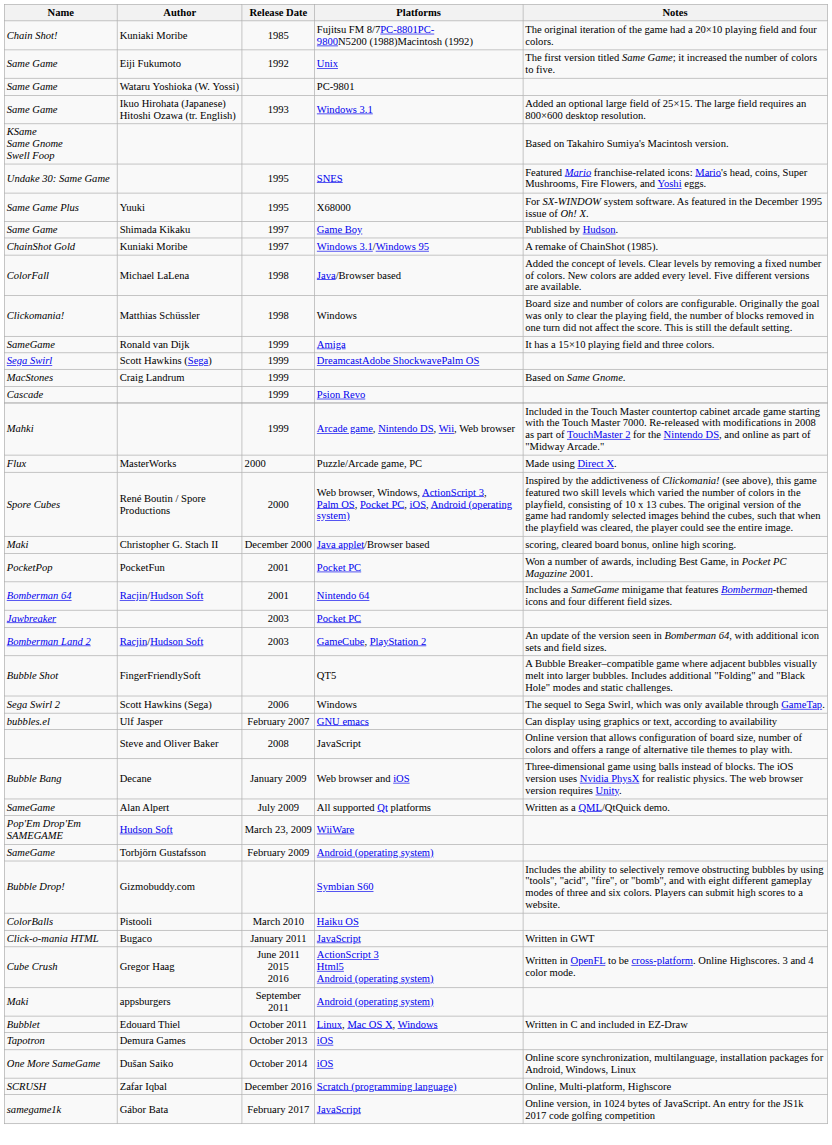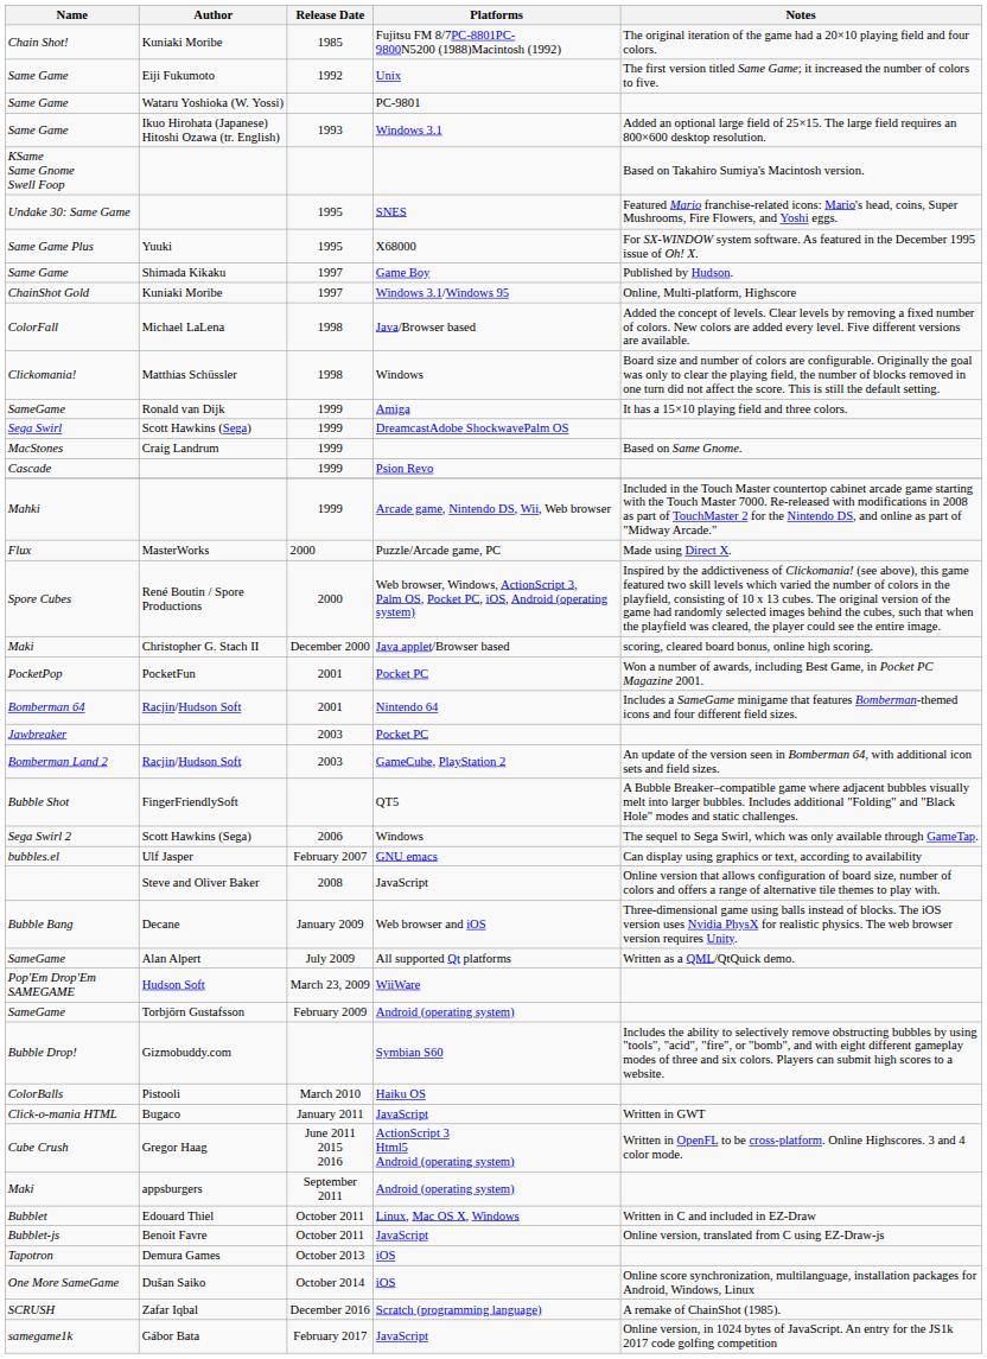 <table class="wikitable sortable">
 <tr>
 <th scope="col">Name</th>
 <th scope="col">Author</th>
 <th scope="col" align="center">Release Date</th>
 <th scope="col">Platforms</th>
 <th scope="col" class="unsortable">Notes</th>
 </tr>
 <tr>
 <td><em>Chain Shot!</em></td>
 <td>Kuniaki Moribe</td>
 <td align="center">1985</td>
 <td>Fujitsu FM 8/7<a href='#'>PC-8801</a><a href='#'>PC-9800</a>N5200 (1988)Macintosh (1992)</td>
 <td>The original iteration of the game had a 20×10 playing field and four colors.</td>
 </tr>
 <tr>
 <td><em>Same Game</em></td>
 <td>Eiji Fukumoto</td>
 <td align="center">1992</td>
 <td><a href='#'>Unix</a></td>
 <td>The first version titled <em>Same Game</em>; it increased the number of colors to five.</td>
 </tr>
 <tr>
 <td><em>Same Game</em></td>
 <td>Wataru Yoshioka (W. Yossi)</td>
 <td></td>
 <td>PC-9801</td>
 <td></td>
 </tr>
 <tr>
 <td><em>Same Game</em></td>
 <td>Ikuo Hirohata (Japanese)<br>Hitoshi Ozawa (tr. English)</td>
 <td align="center">1993</td>
 <td><a href='#'>Windows 3.1</a></td>
 <td>Added an optional large field of 25×15. The large field requires an 800×600 desktop resolution.</td>
 </tr>
 <tr>
 <td><em>KSame</em><br><em>Same Gnome</em><br><em>Swell Foop</em></td>
 <td></td>
 <td></td>
 <td></td>
 <td>Based on Takahiro Sumiya's Macintosh version.</td>
 </tr>
 <tr>
 <td><em>Undake 30: Same Game</em></td>
 <td></td>
 <td align="center">1995</td>
 <td><a href='#'>SNES</a></td>
 <td>Featured <em><a href='#'>Mario</a></em> franchise-related icons: <a href='#'>Mario</a>'s head, coins, Super Mushrooms, Fire Flowers, and <a href='#'>Yoshi</a> eggs.</td>
 </tr>
 <tr>
 <td><em>Same Game Plus</em></td>
 <td>Yuuki</td>
 <td align="center">1995</td>
 <td>X68000</td>
 <td>For <em>SX-WINDOW</em> system software. As featured in the December 1995 issue of <em>Oh! X</em>.</td>
 </tr>
 <tr>
 <td><em>Same Game</em></td>
 <td>Shimada Kikaku</td>
 <td align="center">1997</td>
 <td><a href='#'>Game Boy</a></td>
 <td>Published by <a href='#'>Hudson</a>.</td>
 </tr>
 <tr>
 <td><em>ChainShot Gold</em></td>
 <td>Kuniaki Moribe</td>
 <td align="center">1997</td>
 <td><a href='#'>Windows 3.1</a>/<a href='#'>Windows 95</a></td>
-<td>A remake of ChainShot (1985).</td>
+<td>Online, Multi-platform, Highscore</td>
 </tr>
 <tr>
 <td><em>ColorFall</em></td>
 <td>Michael LaLena</td>
 <td align="center">1998</td>
 <td><a href='#'>Java</a>/Browser based</td>
 <td>Added the concept of levels. Clear levels by removing a fixed number of colors. New colors are added every level. Five different versions are available.</td>
 </tr>
 <tr>
 <td><em>Clickomania!</em></td>
 <td>Matthias Schüssler</td>
 <td align="center">1998</td>
 <td>Windows</td>
 <td>Board size and number of colors are configurable. Originally the goal was only to clear the playing field, the number of blocks removed in one turn did not affect the score. This is still the default setting.</td>
 </tr>
 <tr>
 <td><em>SameGame</em></td>
 <td>Ronald van Dijk</td>
 <td align="center">1999</td>
 <td><a href='#'>Amiga</a></td>
 <td>It has a 15×10 playing field and three colors.</td>
 </tr>
 <tr>
 <td><em><a href='#'>Sega Swirl</a></em></td>
 <td>Scott Hawkins (<a href='#'>Sega</a>)</td>
 <td align="center">1999</td>
 <td><a href='#'>Dreamcast</a><a href='#'>Adobe Shockwave</a><a href='#'>Palm OS</a></td>
 <td></td>
 </tr>
 <tr>
 <td><em>MacStones</em></td>
 <td>Craig Landrum</td>
 <td align="center">1999</td>
 <td></td>
 <td>Based on <em>Same Gnome</em>.</td>
 </tr>
 <tr>
 <td><em>Cascade</em></td>
 <td></td>
 <td align="center">1999</td>
 <td><a href='#'>Psion Revo</a></td>
 <td></td>
 </tr>
 <tr>
 </tr>
 <tr>
 <td><em>Mahki</em></td>
 <td></td>
 <td align="center">1999</td>
 <td><a href='#'>Arcade game</a>, <a href='#'>Nintendo DS</a>, <a href='#'>Wii</a>, Web browser</td>
 <td>Included in the Touch Master countertop cabinet arcade game starting with the Touch Master 7000. Re-released with modifications in 2008 as part of <a href='#'>TouchMaster 2</a> for the <a href='#'>Nintendo DS</a>, and online as part of "Midway Arcade."</td>
 </tr>
 <tr>
 <td><em>Flux</em></td>
 <td>MasterWorks</td>
 <td>2000</td>
 <td>Puzzle/Arcade game, PC</td>
 <td>Made using <a href='#'>Direct X</a>.</td>
 </tr>
 <tr>
 <td><em>Spore Cubes</em></td>
 <td>René Boutin / Spore Productions</td>
 <td align="center">2000</td>
 <td>Web browser, Windows, <a href='#'>ActionScript 3</a>, <a href='#'>Palm OS</a>, <a href='#'>Pocket PC</a>, <a href='#'>iOS</a>, <a href='#'>Android (operating system)</a></td>
 <td>Inspired by the addictiveness of <em>Clickomania!</em> (see above), this game featured two skill levels which varied the number of colors in the playfield, consisting of 10 x 13 cubes. The original version of the game had randomly selected images behind the cubes, such that when the playfield was cleared, the player could see the entire image.</td>
 </tr>
 <tr>
 <td><em>Maki</em></td>
 <td>Christopher G. Stach II</td>
 <td align="center">December 2000</td>
 <td><a href='#'>Java applet</a>/Browser based</td>
 <td> scoring, cleared board bonus, online high scoring.</td>
 </tr>
 <tr>
 <td><em>PocketPop</em></td>
 <td>PocketFun</td>
 <td align="center">2001</td>
 <td><a href='#'>Pocket PC</a></td>
 <td>Won a number of awards, including Best Game, in <em>Pocket PC Magazine</em> 2001.</td>
 </tr>
 <tr>
 <td><em><a href='#'>Bomberman 64</a></em></td>
 <td><a href='#'>Racjin</a>/<a href='#'>Hudson Soft</a></td>
 <td align="center">2001</td>
 <td><a href='#'>Nintendo 64</a></td>
 <td>Includes a <em>SameGame</em> minigame that features <em><a href='#'>Bomberman</a></em>-themed icons and four different field sizes.</td>
 </tr>
 <tr>
 <td><em><a href='#'>Jawbreaker</a></em></td>
 <td></td>
 <td align="center">2003</td>
 <td><a href='#'>Pocket PC</a></td>
 <td></td>
 </tr>
 <tr>
 <td><em><a href='#'>Bomberman Land 2</a></em></td>
 <td><a href='#'>Racjin</a>/<a href='#'>Hudson Soft</a></td>
 <td align="center">2003</td>
 <td><a href='#'>GameCube</a>, <a href='#'>PlayStation 2</a></td>
 <td>An update of the version seen in <em>Bomberman 64</em>, with additional icon sets and field sizes.</td>
 </tr>
 <tr>
 <td><em>Bubble Shot</em></td>
 <td>FingerFriendlySoft</td>
 <td></td>
 <td>QT5</td>
 <td>A Bubble Breaker–compatible game where adjacent bubbles visually melt into larger bubbles. Includes additional "Folding" and "Black Hole" modes and static challenges.</td>
 </tr>
 <tr>
 <td><em>Sega Swirl 2</em></td>
 <td>Scott Hawkins (Sega)</td>
 <td align="center">2006</td>
 <td>Windows</td>
 <td>The sequel to Sega Swirl, which was only available through <a href='#'>GameTap</a>.</td>
 </tr>
 <tr>
 <td><em>bubbles.el</em></td>
 <td>Ulf Jasper</td>
 <td align="center">February 2007</td>
 <td><a href='#'>GNU emacs</a></td>
 <td>Can display using graphics or text, according to availability</td>
 </tr>
 <tr>
 <td><em></em></td>
 <td>Steve and Oliver Baker</td>
 <td align="center">2008</td>
 <td>JavaScript</td>
 <td>Online version that allows configuration of board size, number of colors and offers a range of alternative tile themes to play with.</td>
 </tr>
 <tr>
 <td><em>Bubble Bang</em></td>
 <td>Decane</td>
 <td align="center">January 2009</td>
 <td>Web browser and <a href='#'>iOS</a></td>
 <td>Three-dimensional game using balls instead of blocks. The iOS version uses <a href='#'>Nvidia PhysX</a> for realistic physics. The web browser version requires <a href='#'>Unity</a>.</td>
 </tr>
 <tr>
 <td><em>SameGame</em></td>
 <td>Alan Alpert</td>
 <td align="center">July 2009</td>
 <td>All supported <a href='#'>Qt</a> platforms</td>
 <td>Written as a <a href='#'>QML</a>/QtQuick demo.</td>
 </tr>
 <tr>
 <td><em>Pop'Em Drop'Em SAMEGAME</em></td>
 <td><a href='#'>Hudson Soft</a></td>
 <td align="center">March 23, 2009</td>
 <td><a href='#'>WiiWare</a></td>
 <td></td>
 </tr>
 <tr>
 <td><em>SameGame</em></td>
 <td>Torbjörn Gustafsson</td>
 <td align="center">February 2009</td>
 <td><a href='#'>Android (operating system)</a></td>
 <td></td>
 </tr>
 <tr>
 <td><em>Bubble Drop!</em></td>
 <td>Gizmobuddy.com</td>
 <td></td>
 <td><a href='#'>Symbian S60</a></td>
 <td>Includes the ability to selectively remove obstructing bubbles by using "tools", "acid", "fire", or "bomb", and with eight different gameplay modes of three and six colors. Players can submit high scores to a website.</td>
 </tr>
 <tr>
 <td><em>ColorBalls</em></td>
 <td>Pistooli</td>
 <td align="center">March 2010</td>
 <td><a href='#'>Haiku OS</a></td>
 <td></td>
 </tr>
 <tr>
 <td><em>Click-o-mania HTML</em></td>
 <td>Bugaco</td>
 <td align="center">January 2011</td>
 <td><a href='#'>JavaScript</a></td>
 <td>Written in GWT</td>
 </tr>
 <tr>
 <td><em>Cube Crush</em></td>
 <td>Gregor Haag</td>
 <td align="center">June 2011<br>2015<br>2016</td>
 <td><a href='#'>ActionScript 3</a><br><a href='#'>Html5</a><br><a href='#'>Android (operating system)</a></td>
 <td>Written in <a href='#'>OpenFL</a> to be <a href='#'>cross-platform</a>. Online Highscores. 3 and 4 color mode.</td>
 </tr>
 <tr>
 <td><em>Maki</em></td>
 <td>appsburgers</td>
 <td align="center">September 2011</td>
 <td><a href='#'>Android (operating system)</a></td>
 <td></td>
 </tr>
 <tr>
 <td><em>Bubblet</em></td>
 <td>Edouard Thiel</td>
 <td align="center">October 2011</td>
 <td><a href='#'>Linux</a>, <a href='#'>Mac OS X</a>, <a href='#'>Windows</a></td>
 <td>Written in C and included in EZ-Draw</td>
 </tr>
 <tr>
+<td><em>Bubblet-js</em></td>
+<td>Benoit Favre</td>
+<td align="center">October 2011</td>
+<td><a href='#'>JavaScript</a></td>
+<td>Online version, translated from C using EZ-Draw-js</td>
+</tr>
+<tr>
 <td><em>Tapotron</em></td>
 <td>Demura Games</td>
 <td align="center">October 2013</td>
 <td><a href='#'>iOS</a></td>
 <td></td>
 </tr>
 <tr>
 <td><em>One More SameGame</em></td>
 <td>Dušan Saiko</td>
 <td align="center">October 2014</td>
 <td><a href='#'>iOS</a></td>
 <td>Online score synchronization, multilanguage, installation packages for Android, Windows, Linux</td>
 </tr>
 <tr>
 <td><em>SCRUSH</em></td>
 <td>Zafar Iqbal</td>
 <td align="centre">December 2016</td>
 <td><a href='#'>Scratch (programming language)</a></td>
-<td>Online, Multi-platform, Highscore</td>
+<td>A remake of ChainShot (1985).</td>
 </tr>
 <tr>
 <td><em>samegame1k</em></td>
 <td>Gábor Bata</td>
 <td align="center">February 2017</td>
 <td><a href='#'>JavaScript</a></td>
 <td>Online version, in 1024 bytes of JavaScript. An entry for the JS1k 2017 code golfing competition</td>
 </tr>
 </table>
